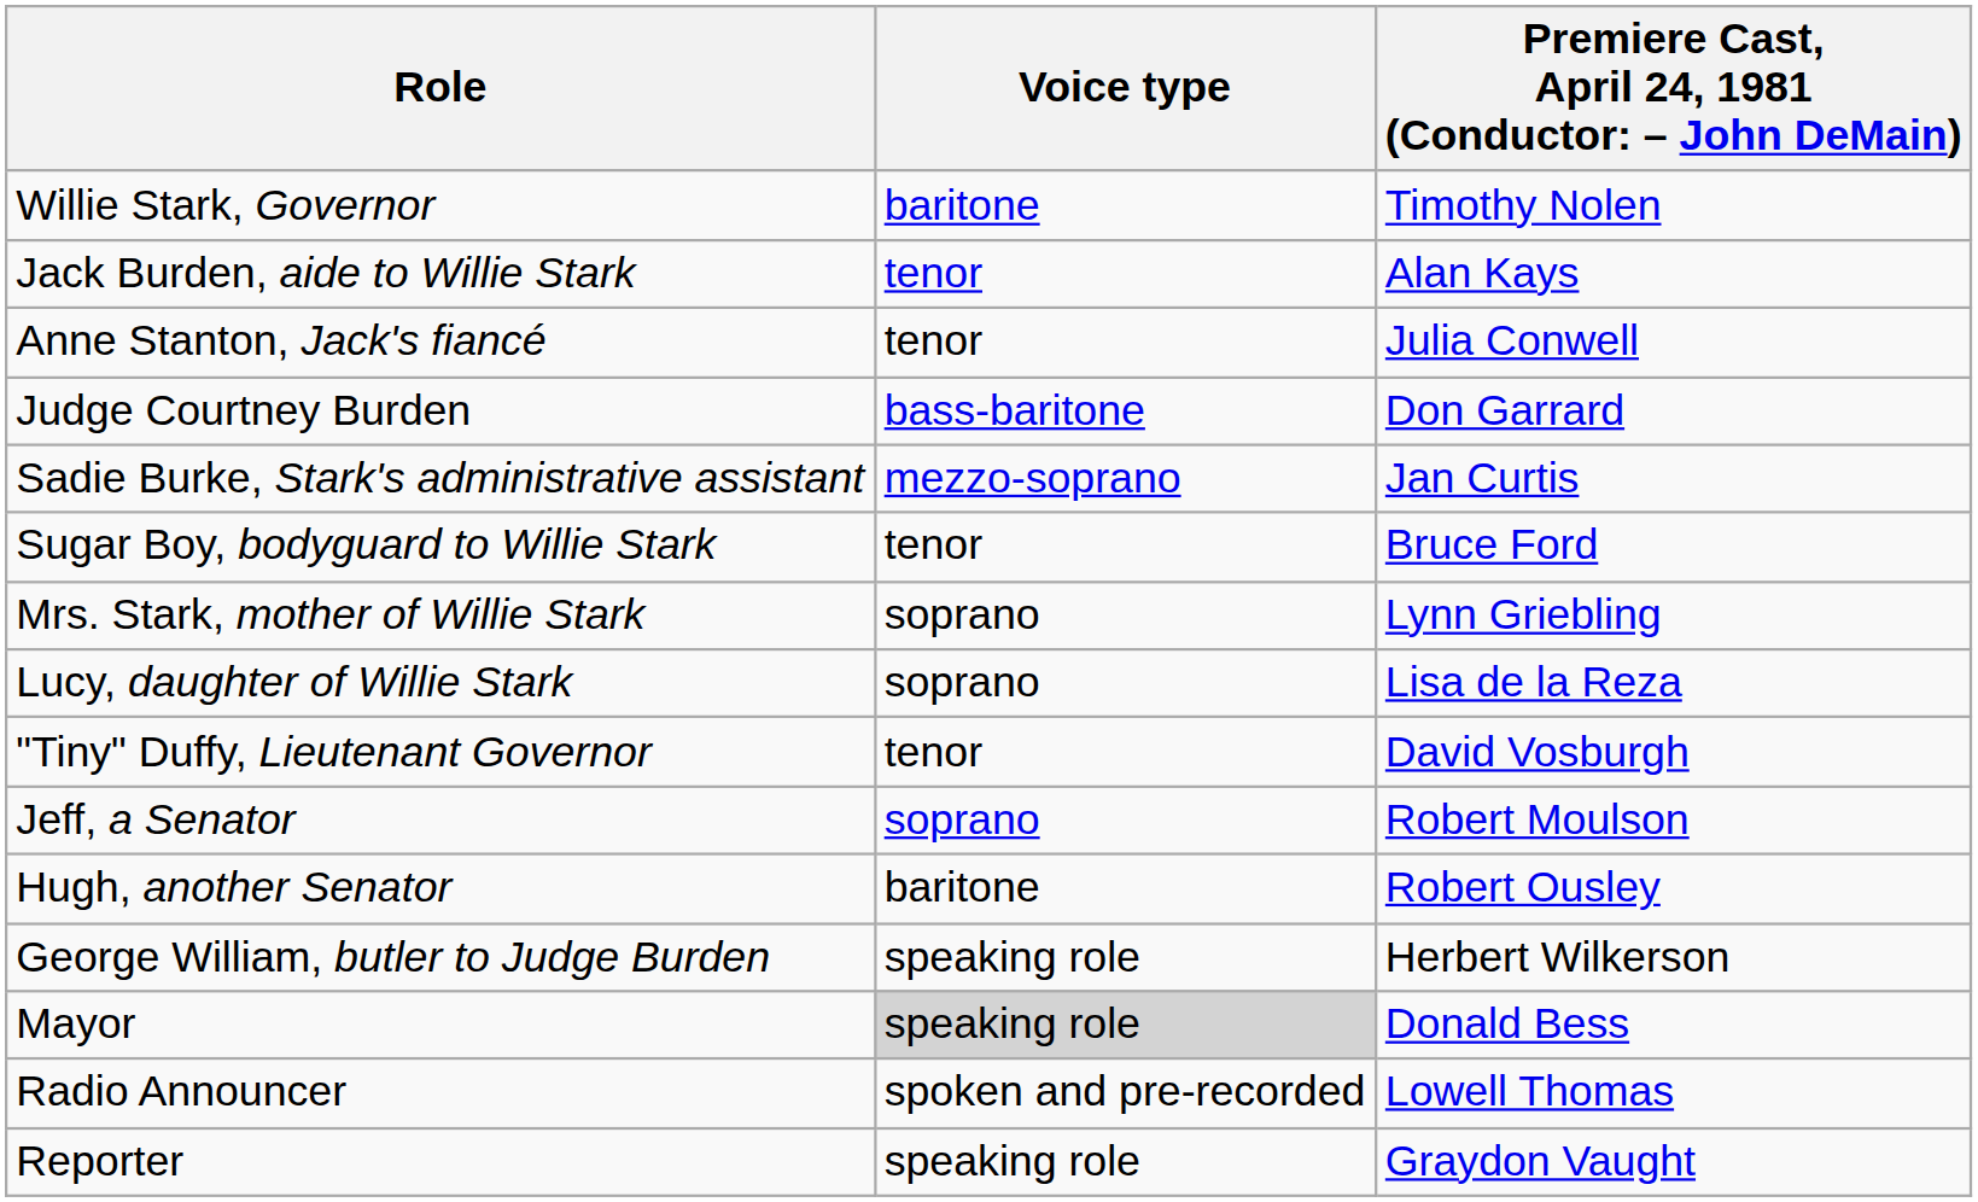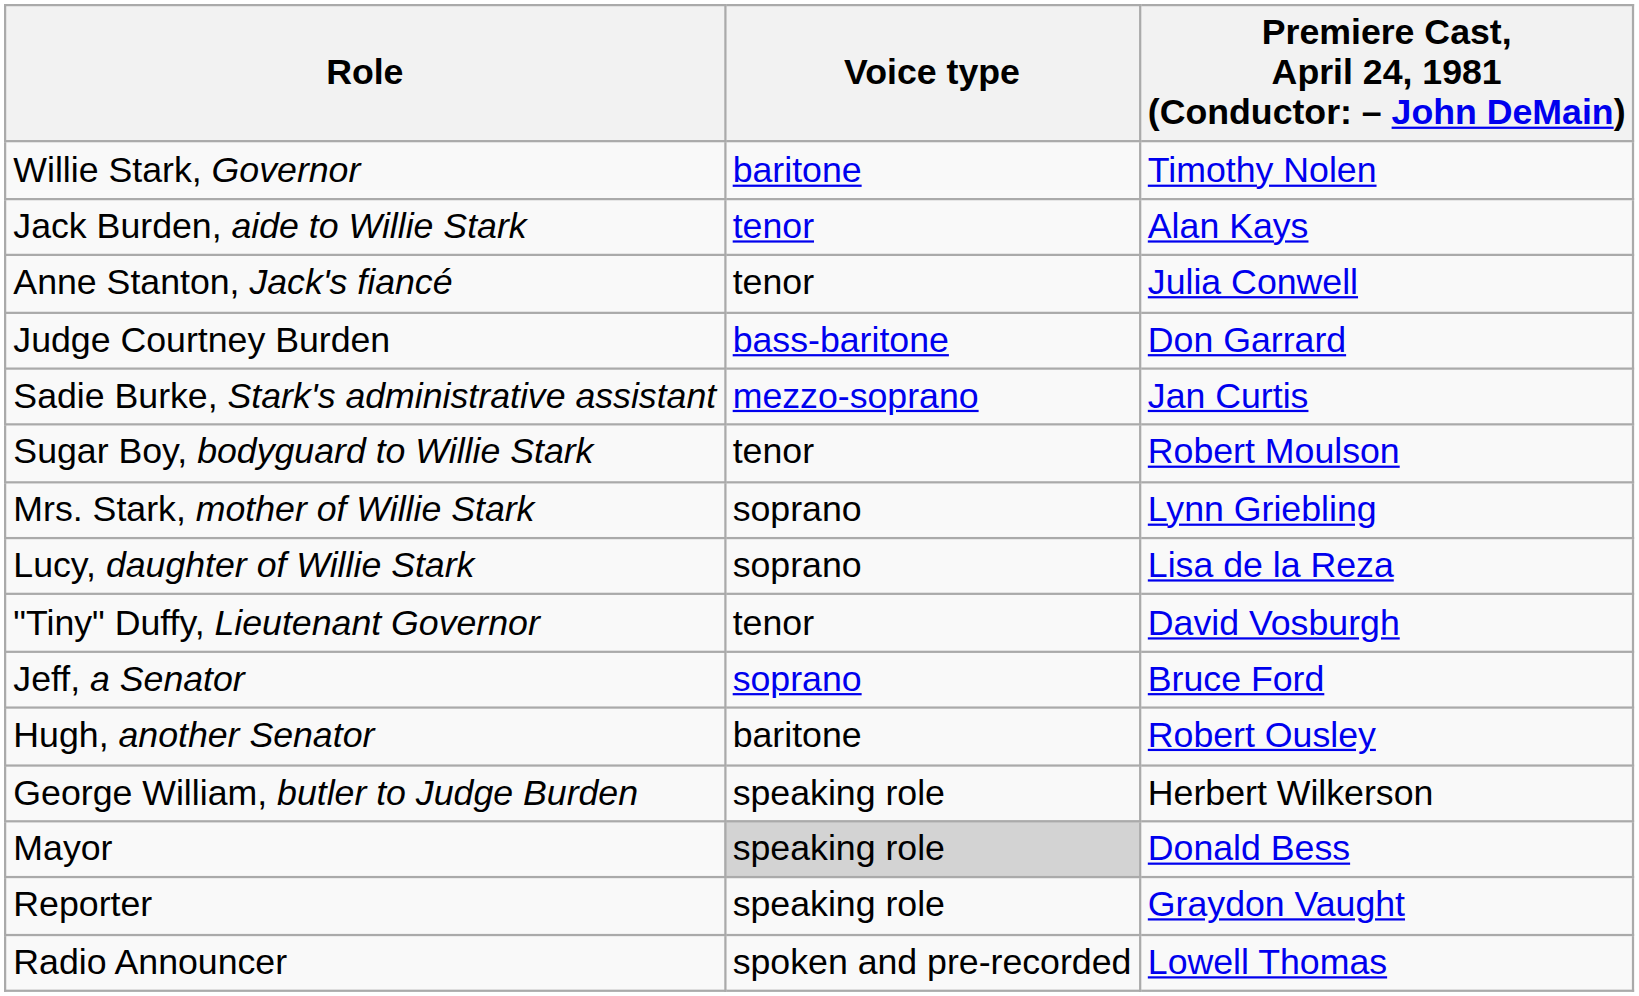 <table class="wikitable">
 <tr>
 <th>Role</th>
 <th>Voice type</th>
 <th>Premiere Cast,<br>  April 24, 1981<br>(Conductor: – <a href='#'>John DeMain</a>)</th>
 </tr>
 <tr>
 <td>Willie Stark, <em>Governor</em></td>
 <td><a href='#'>baritone</a></td>
 <td><a href='#'>Timothy Nolen</a></td>
 </tr>
 <tr>
 <td>Jack Burden, <em>aide to Willie Stark</em></td>
 <td><a href='#'>tenor</a></td>
 <td><a href='#'>Alan Kays</a></td>
 </tr>
 <tr>
 <td>Anne Stanton, <em>Jack's fiancé</em></td>
 <td>tenor</td>
 <td><a href='#'>Julia Conwell</a></td>
 </tr>
 <tr>
 <td>Judge Courtney Burden</td>
 <td><a href='#'>bass-baritone</a></td>
 <td><a href='#'>Don Garrard</a></td>
 </tr>
 <tr>
 <td>Sadie Burke, <em>Stark's administrative assistant</em></td>
 <td><a href='#'>mezzo-soprano</a></td>
 <td><a href='#'>Jan Curtis</a></td>
 </tr>
 <tr>
 <td>Sugar Boy, <em>bodyguard to Willie Stark</em></td>
 <td>tenor</td>
-<td><a href='#'>Bruce Ford</a></td>
+<td><a href='#'>Robert Moulson</a></td>
 </tr>
 <tr>
 <td>Mrs. Stark, <em>mother of Willie Stark</em></td>
 <td>soprano</td>
 <td><a href='#'>Lynn Griebling</a></td>
 </tr>
 <tr>
 <td>Lucy, <em>daughter of Willie Stark</em></td>
 <td>soprano</td>
 <td><a href='#'>Lisa de la Reza</a></td>
 </tr>
 <tr>
 <td>"Tiny" Duffy, <em>Lieutenant Governor</em></td>
 <td>tenor</td>
 <td><a href='#'>David Vosburgh</a></td>
 </tr>
 <tr>
 <td>Jeff, <em>a Senator</em></td>
 <td><a href='#'>soprano</a></td>
-<td><a href='#'>Robert Moulson</a></td>
+<td><a href='#'>Bruce Ford</a></td>
 </tr>
 <tr>
 <td>Hugh, <em>another Senator</em></td>
 <td>baritone</td>
 <td><a href='#'>Robert Ousley</a></td>
 </tr>
 <tr>
 <td>George William, <em>butler to Judge Burden</em></td>
 <td>speaking role</td>
 <td>Herbert Wilkerson</td>
 </tr>
 <tr>
 <td>Mayor</td>
 <td style="background: lightgrey;">speaking role</td>
 <td><a href='#'>Donald Bess</a></td>
 </tr>
 <tr>
+<td>Reporter</td>
+<td>speaking role</td>
+<td><a href='#'>Graydon Vaught</a></td>
+</tr>
+<tr>
 <td>Radio Announcer</td>
 <td>spoken and pre-recorded</td>
 <td><a href='#'>Lowell Thomas</a></td>
 </tr>
-<tr>
-<td>Reporter</td>
-<td>speaking role</td>
-<td><a href='#'>Graydon Vaught</a></td>
-</tr>
 </table>
